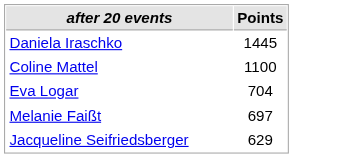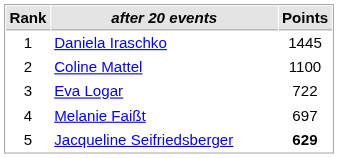 <table cellspacing="1" cellpadding="3" style="border:1px solid #aaa; font-size:86%;">
 <tr style="background:#e4e4e4;">
+<th style="border-bottom:1px solid #aaa; width:10px;">Rank</th>
 <th style="border-bottom:1px solid #aaa; width:200px;"><em>after 20 events</em></th>
 <th style="border-bottom:1px solid #aaa; width:20px;">Points</th>
 </tr>
 <tr>
+<td align=center>1</td>
 <td> <a href='#'>Daniela Iraschko</a></td>
 <td align=center>1445</td>
 </tr>
 <tr>
+<td align=center>2</td>
 <td> <a href='#'>Coline Mattel</a></td>
 <td align=center>1100</td>
 </tr>
 <tr>
+<td align=center>3</td>
 <td> <a href='#'>Eva Logar</a></td>
-<td align=center>704</td>
+<td align=center>722</td>
 </tr>
 <tr>
+<td align=center>4</td>
 <td> <a href='#'>Melanie Faißt</a></td>
 <td align=center>697</td>
 </tr>
 <tr>
+<td align=center>5</td>
 <td> <a href='#'>Jacqueline Seifriedsberger</a></td>
-<td align=center>629</td>
+<td align=center><strong>629</strong></td>
 </tr>
 </table>
